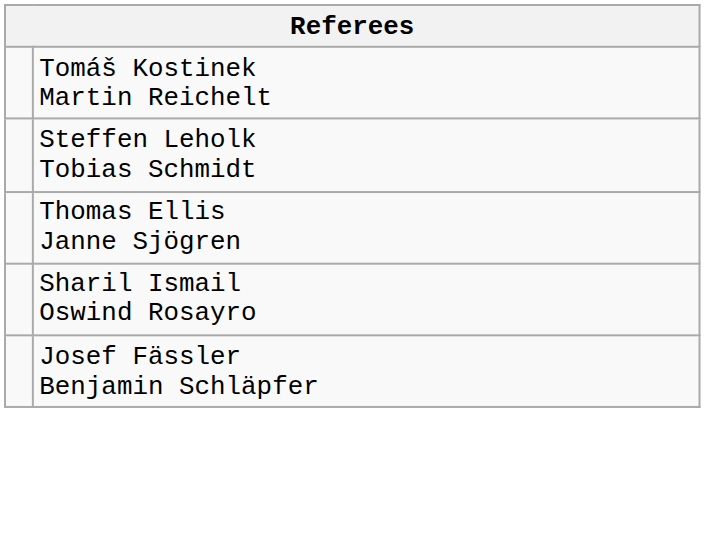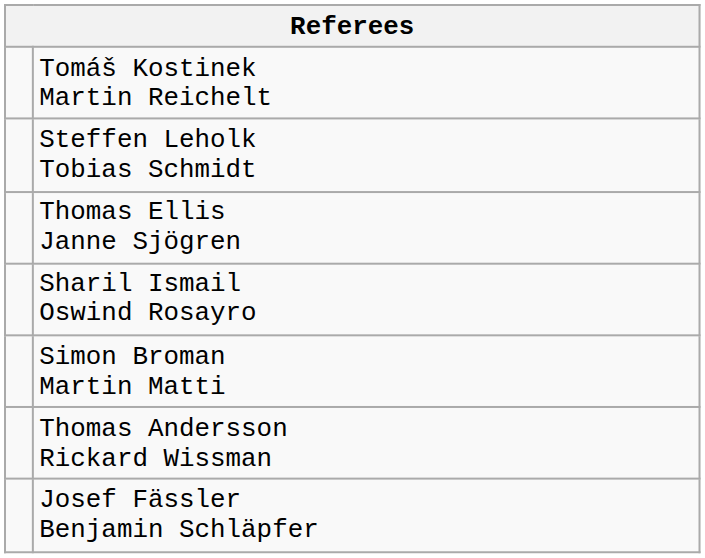 <table class="wikitable" style="width: 350px;">
 <tr>
 <th colspan="2">Referees</th>
 </tr>
 <tr>
 <td></td>
 <td>Tomáš Kostinek<br>Martin Reichelt</td>
 </tr>
 <tr>
 <td></td>
 <td>Steffen Leholk<br>Tobias Schmidt</td>
 </tr>
 <tr>
 <td></td>
 <td>Thomas Ellis<br>Janne Sjögren</td>
 </tr>
 <tr>
 <td></td>
 <td>Sharil Ismail<br>Oswind Rosayro</td>
 </tr>
 <tr>
 <td></td>
+<td>Simon Broman<br>Martin Matti</td>
+</tr>
+<tr>
+<td></td>
+<td>Thomas Andersson<br>Rickard Wissman</td>
+</tr>
+<tr>
+<td></td>
 <td>Josef Fässler<br>Benjamin Schläpfer</td>
 </tr>
 </table>
